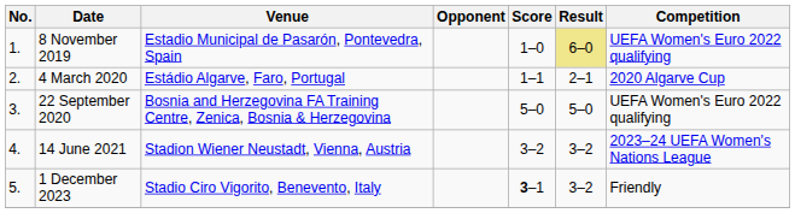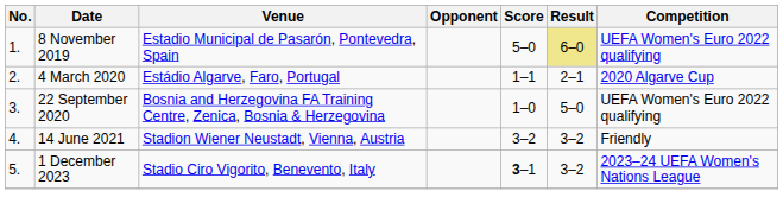 <table class="wikitable sortable">
 <tr>
 <th scope="col">No.</th>
 <th scope="col">Date</th>
 <th scope="col">Venue</th>
 <th scope="col">Opponent</th>
 <th scope="col">Score</th>
 <th scope="col">Result</th>
 <th scope="col">Competition</th>
 </tr>
 <tr>
 <td>1.</td>
 <td>8 November 2019</td>
 <td><a href='#'>Estadio Municipal de Pasarón</a>, <a href='#'>Pontevedra</a>, <a href='#'>Spain</a></td>
 <td></td>
-<td align=center>1–0</td>
+<td align=center>5–0</td>
 <td align="center" style="background: khaki;">6–0</td>
 <td><a href='#'>UEFA Women's Euro 2022 qualifying</a></td>
 </tr>
 <tr>
 <td>2.</td>
 <td>4 March 2020</td>
 <td><a href='#'>Estádio Algarve</a>, <a href='#'>Faro</a>, <a href='#'>Portugal</a></td>
 <td></td>
 <td align=center>1–1</td>
 <td align="center">2–1</td>
 <td><a href='#'>2020 Algarve Cup</a></td>
 </tr>
 <tr>
 <td>3.</td>
 <td>22 September 2020</td>
 <td><a href='#'>Bosnia and Herzegovina FA Training Centre</a>, <a href='#'>Zenica</a>, <a href='#'>Bosnia & Herzegovina</a></td>
 <td></td>
-<td align=center>5–0</td>
+<td align=center>1–0</td>
 <td align="center">5–0</td>
 <td>UEFA Women's Euro 2022 qualifying</td>
 </tr>
 <tr>
 <td>4.</td>
 <td>14 June 2021</td>
 <td><a href='#'>Stadion Wiener Neustadt</a>, <a href='#'>Vienna</a>, <a href='#'>Austria</a></td>
 <td></td>
 <td align="center">3–2</td>
 <td align="center">3–2</td>
-<td><a href='#'>2023–24 UEFA Women's Nations League</a></td>
+<td>Friendly</td>
 </tr>
 <tr>
 <td>5.</td>
 <td>1 December 2023</td>
 <td><a href='#'>Stadio Ciro Vigorito</a>, <a href='#'>Benevento</a>, <a href='#'>Italy</a></td>
 <td></td>
 <td align=center><strong>3</strong>–1</td>
 <td align=center>3–2</td>
-<td>Friendly</td>
+<td><a href='#'>2023–24 UEFA Women's Nations League</a></td>
 </tr>
 <tr>
 </tr>
 </table>
